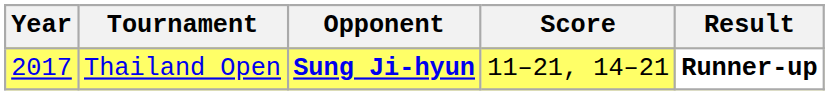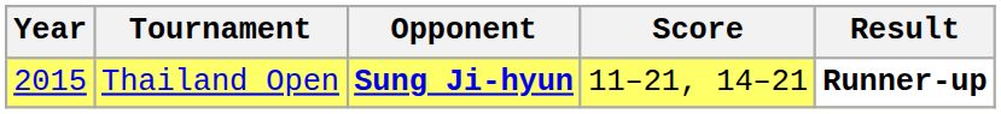 <table class="sortable wikitable" style="font-size: 90%;">
 <tr>
 <th>Year</th>
 <th>Tournament</th>
 <th>Opponent</th>
 <th>Score</th>
 <th>Result</th>
 </tr>
 <tr style="background:#FFFF67">
-<td align="center"><a href='#'>2017</a></td>
+<td align="center"><a href='#'>2015</a></td>
 <td align="left"><a href='#'>Thailand Open</a></td>
 <td align="left"><strong> <a href='#'>Sung Ji-hyun</a></strong></td>
 <td align="left">11–21, 14–21</td>
 <td style="text-align:left; background:white"> <strong>Runner-up</strong></td>
 </tr>
 </table>
